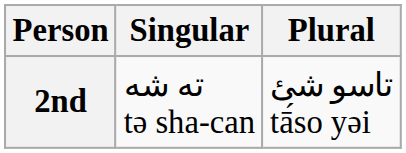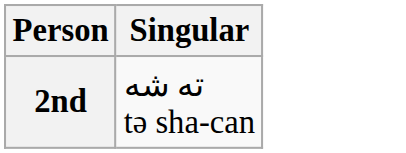 <table class="wikitable">
 <tr>
 <th>Person</th>
 <th>Singular</th>
-<th>Plural</th>
 </tr>
 <tr>
 <th><strong>2nd</strong></th>
 <td>ته شه <br> tə sha-can</td>
-<td>تاسو شئ<br>tā́so yəi</td>
 </tr>
 </table>
